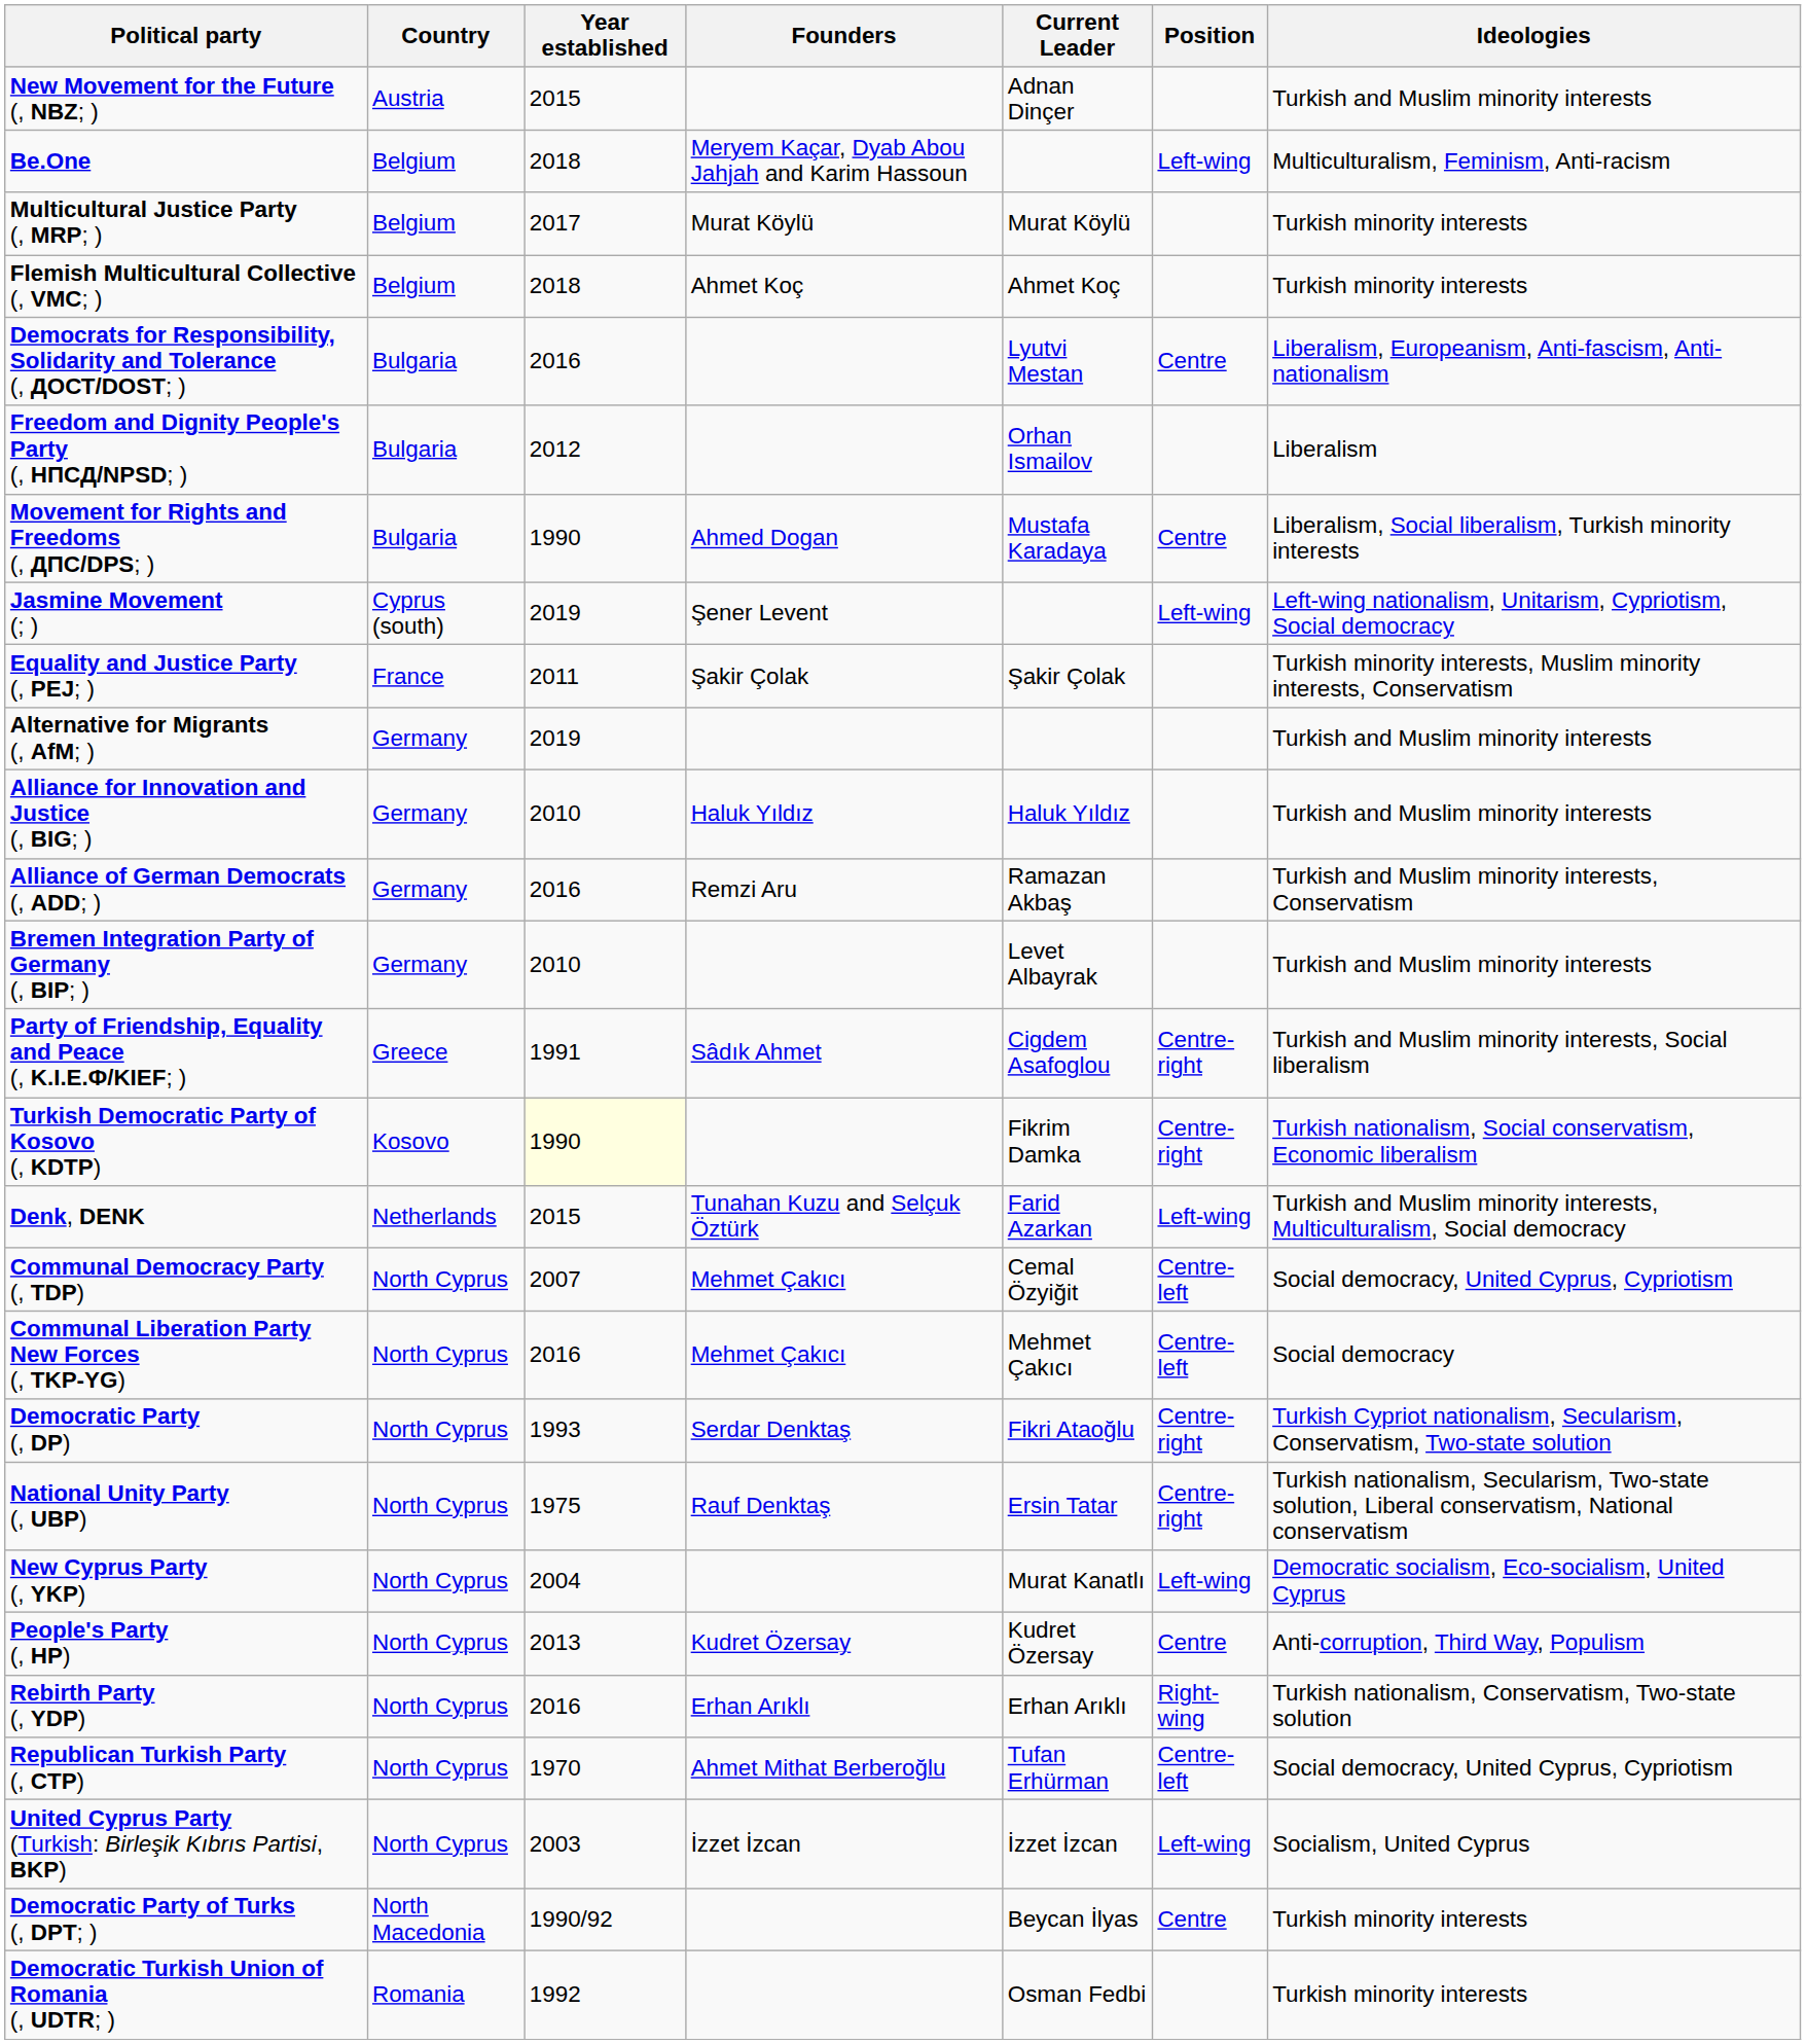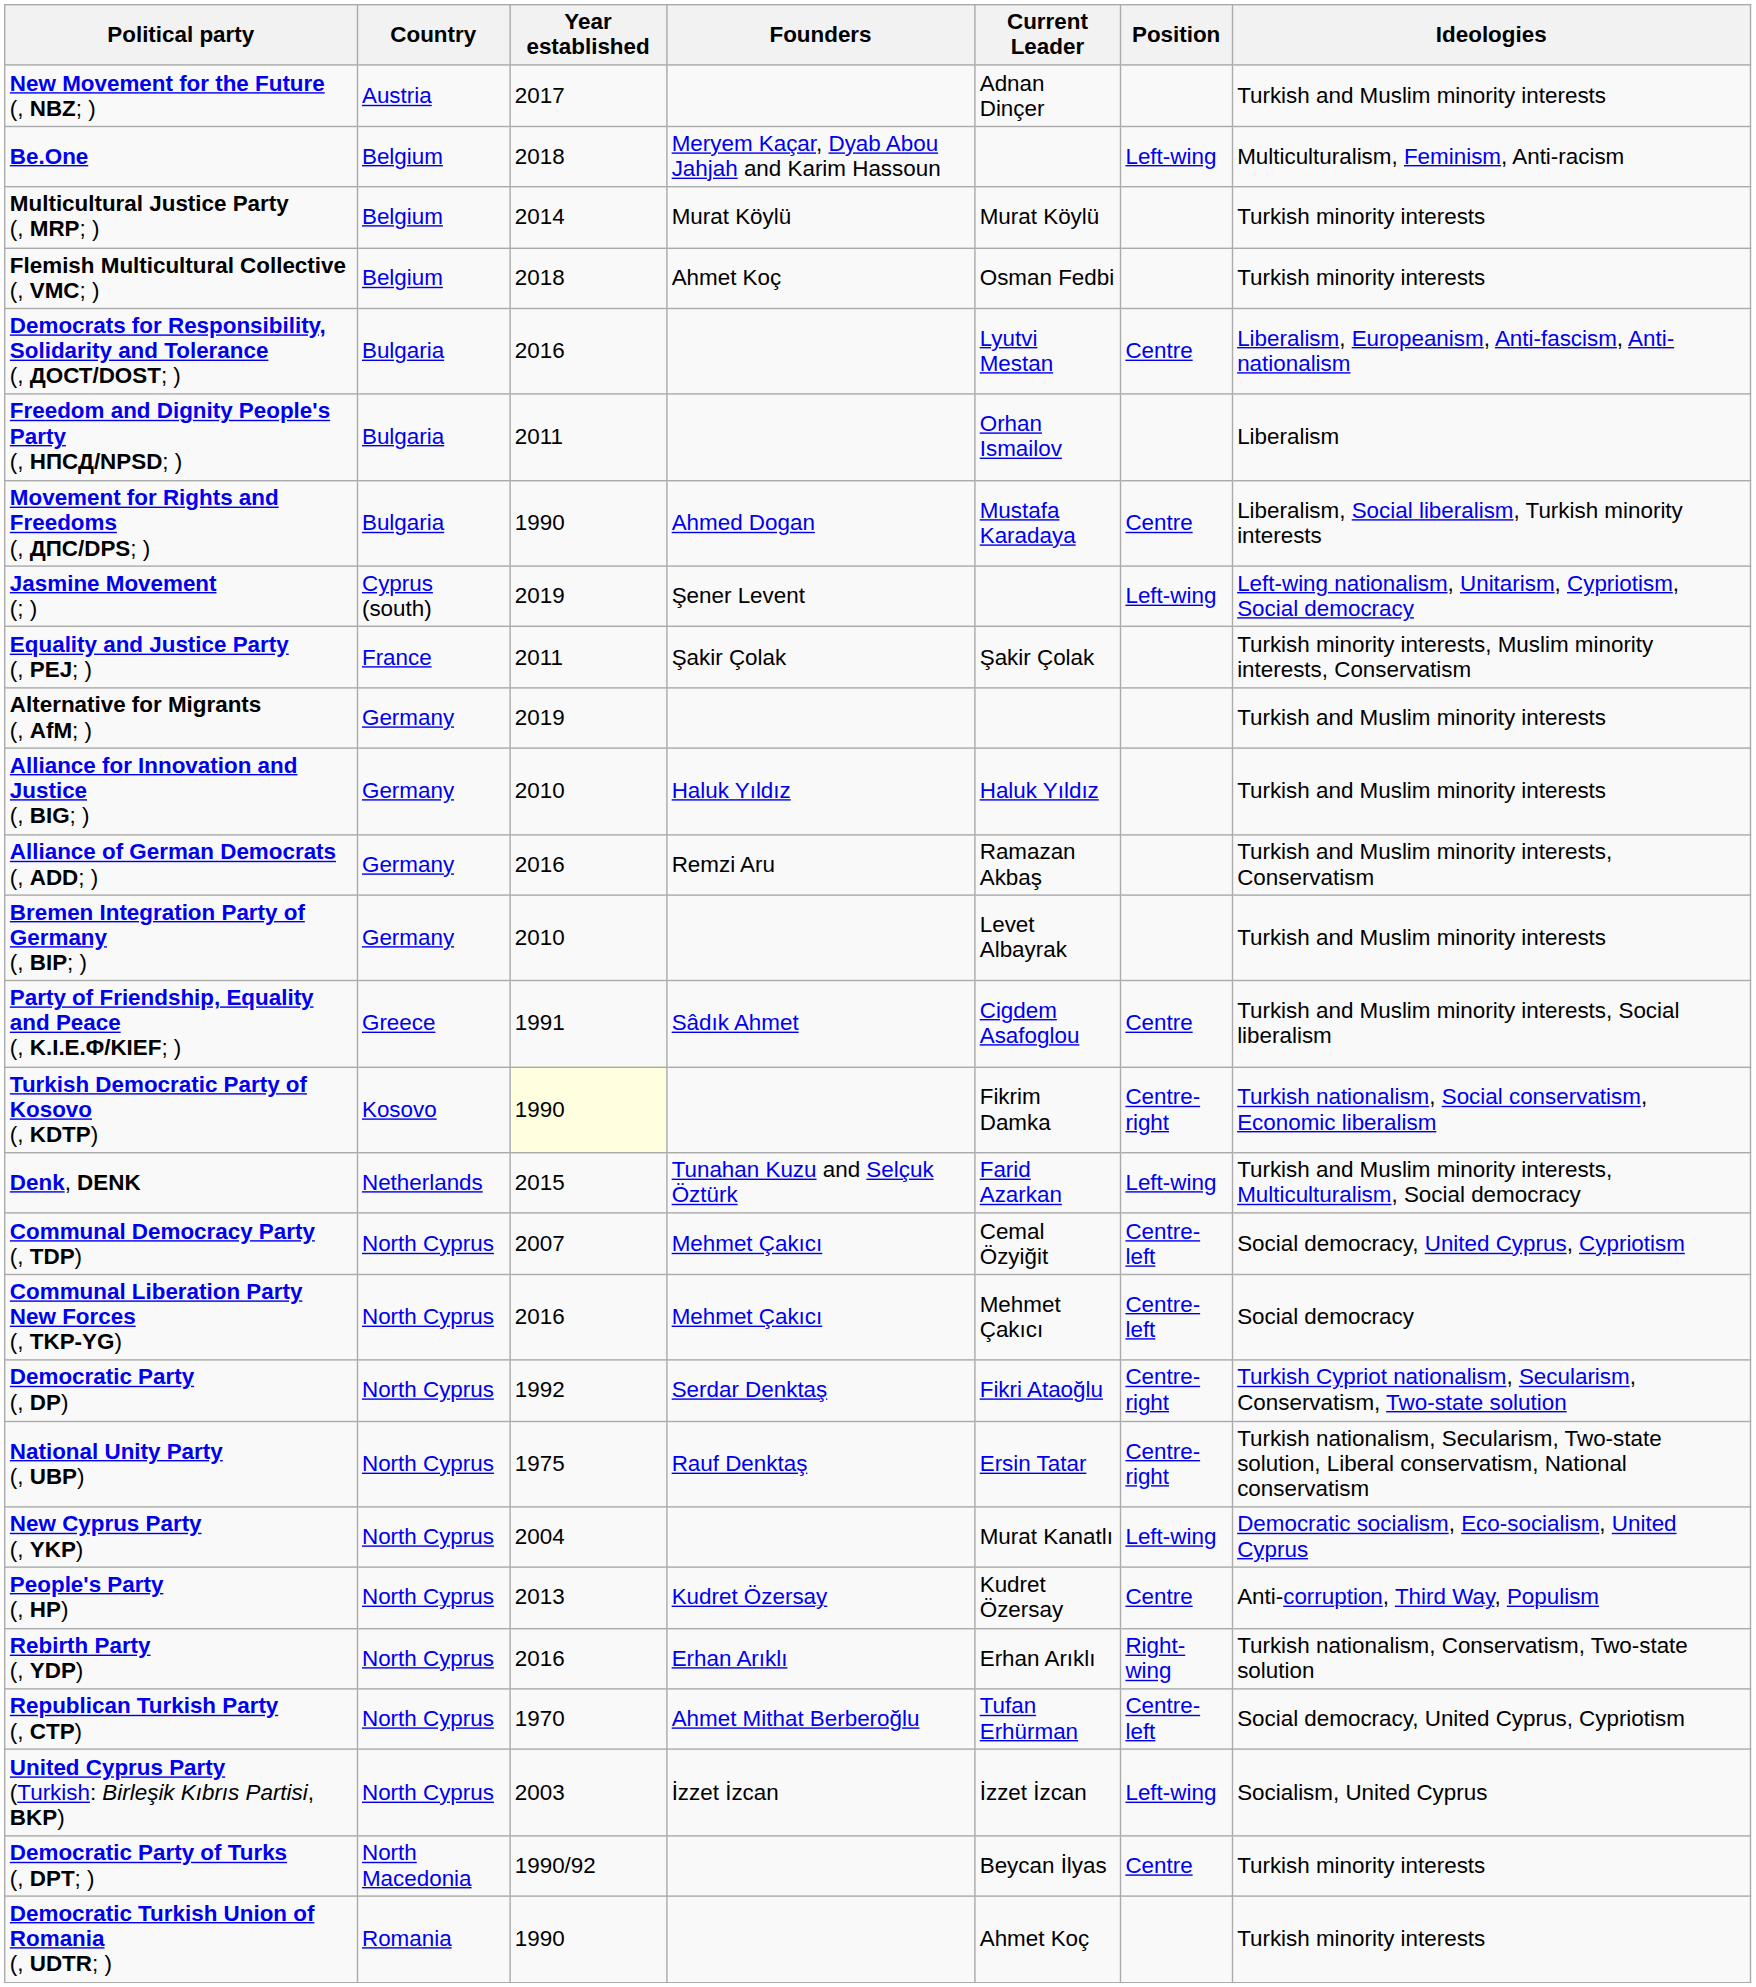 <table class="wikitable sortable">
 <tr>
 <th>Political party</th>
 <th>Country</th>
 <th>Year established</th>
 <th>Founders</th>
 <th>Current Leader</th>
 <th>Position</th>
 <th>Ideologies</th>
 </tr>
 <tr>
 <td><strong><a href='#'>New Movement for the Future</a></strong> <br> (, <strong>NBZ</strong>; )</td>
 <td><a href='#'>Austria</a></td>
-<td>2015</td>
+<td>2017</td>
 <td></td>
 <td>Adnan Dinçer</td>
 <td></td>
 <td>Turkish and Muslim minority interests</td>
 </tr>
 <tr>
 <td><strong><a href='#'>Be.One</a></strong></td>
 <td><a href='#'>Belgium</a></td>
 <td>2018</td>
 <td><a href='#'>Meryem Kaçar</a>, <a href='#'>Dyab Abou Jahjah</a> and Karim Hassoun</td>
 <td></td>
 <td><a href='#'>Left-wing</a></td>
 <td>Multiculturalism, <a href='#'>Feminism</a>, Anti-racism</td>
 </tr>
 <tr>
 <td><strong>Multicultural Justice Party</strong> <br> (, <strong>MRP</strong>; )</td>
 <td><a href='#'>Belgium</a></td>
-<td>2017</td>
+<td>2014</td>
 <td>Murat Köylü</td>
 <td>Murat Köylü</td>
 <td></td>
 <td>Turkish minority interests</td>
 </tr>
 <tr>
 <td><strong>Flemish Multicultural Collective</strong> <br> (, <strong>VMC</strong>; )</td>
 <td><a href='#'>Belgium</a></td>
 <td>2018</td>
 <td>Ahmet Koç</td>
-<td>Ahmet Koç</td>
+<td>Osman Fedbi</td>
 <td></td>
 <td>Turkish minority interests</td>
 </tr>
 <tr>
 <td><strong><a href='#'>Democrats for Responsibility, Solidarity and Tolerance</a></strong> <br> (, <strong>ДОСТ/DOST</strong>; )</td>
 <td><a href='#'>Bulgaria</a></td>
 <td>2016</td>
 <td></td>
 <td><a href='#'>Lyutvi Mestan</a></td>
 <td><a href='#'>Centre</a></td>
 <td><a href='#'>Liberalism</a>, <a href='#'>Europeanism</a>, <a href='#'>Anti-fascism</a>, <a href='#'>Anti-nationalism</a></td>
 </tr>
 <tr>
 <td><strong><a href='#'>Freedom and Dignity People's Party</a></strong> <br>  (, <strong>НПСД/NPSD</strong>; )</td>
 <td><a href='#'>Bulgaria</a></td>
-<td>2012</td>
+<td>2011</td>
 <td></td>
 <td><a href='#'>Orhan Ismailov</a></td>
 <td></td>
 <td>Liberalism</td>
 </tr>
 <tr>
 <td><strong><a href='#'>Movement for Rights and Freedoms</a></strong> <br>  (, <strong>ДПС/DPS</strong>; )</td>
 <td><a href='#'>Bulgaria</a></td>
 <td>1990</td>
 <td><a href='#'>Ahmed Dogan</a></td>
 <td><a href='#'>Mustafa Karadaya</a></td>
 <td><a href='#'>Centre</a></td>
 <td>Liberalism, <a href='#'>Social liberalism</a>, Turkish minority interests</td>
 </tr>
 <tr>
 <td><strong><a href='#'>Jasmine Movement</a></strong> <br> (; )</td>
 <td><a href='#'>Cyprus</a> (south)</td>
 <td>2019</td>
 <td>Şener Levent</td>
 <td></td>
 <td><a href='#'>Left-wing</a></td>
 <td><a href='#'>Left-wing nationalism</a>, <a href='#'>Unitarism</a>, <a href='#'>Cypriotism</a>, <a href='#'>Social democracy</a></td>
 </tr>
 <tr>
 <td><strong><a href='#'>Equality and Justice Party</a></strong> <br> (, <strong>PEJ</strong>; )</td>
 <td><a href='#'>France</a></td>
 <td>2011</td>
 <td>Şakir Çolak</td>
 <td>Şakir Çolak</td>
 <td></td>
 <td>Turkish minority interests, Muslim minority interests, Conservatism</td>
 </tr>
 <tr>
 <td><strong>Alternative for Migrants</strong> <br> (, <strong>AfM</strong>; )</td>
 <td><a href='#'>Germany</a></td>
 <td>2019</td>
 <td></td>
 <td></td>
 <td></td>
 <td>Turkish and Muslim minority interests</td>
 </tr>
 <tr>
 <td><strong><a href='#'>Alliance for Innovation and Justice</a></strong> <br> (, <strong>BIG</strong>; )</td>
 <td><a href='#'>Germany</a></td>
 <td>2010</td>
 <td><a href='#'>Haluk Yıldız</a></td>
 <td><a href='#'>Haluk Yıldız</a></td>
 <td></td>
 <td>Turkish and Muslim minority interests</td>
 </tr>
 <tr>
 <td><strong><a href='#'>Alliance of German Democrats</a></strong> <br> (, <strong>ADD</strong>; )</td>
 <td><a href='#'>Germany</a></td>
 <td>2016</td>
 <td>Remzi Aru</td>
 <td>Ramazan Akbaş</td>
 <td></td>
 <td>Turkish and Muslim minority interests, Conservatism</td>
 </tr>
 <tr>
 <td><strong><a href='#'>Bremen Integration Party of Germany</a></strong> <br> (, <strong>BIP</strong>; )</td>
 <td><a href='#'>Germany</a></td>
 <td>2010</td>
 <td></td>
 <td>Levet Albayrak</td>
 <td></td>
 <td>Turkish and Muslim minority interests</td>
 </tr>
 <tr>
 <td><strong><a href='#'>Party of Friendship, Equality and Peace</a></strong> <br>  (, <strong>Κ.Ι.Ε.Φ/KIEF</strong>; )</td>
 <td><a href='#'>Greece</a></td>
 <td>1991</td>
 <td><a href='#'>Sâdık Ahmet</a></td>
 <td><a href='#'>Cigdem Asafoglou</a></td>
-<td><a href='#'>Centre-right</a></td>
+<td><a href='#'>Centre</a></td>
 <td>Turkish and Muslim minority interests, Social liberalism</td>
 </tr>
 <tr>
 <td><strong><a href='#'>Turkish Democratic Party of Kosovo</a></strong> <br> (, <strong>KDTP</strong>)</td>
 <td><a href='#'>Kosovo</a></td>
 <td style="background: lightyellow;">1990</td>
 <td></td>
 <td>Fikrim Damka</td>
 <td><a href='#'>Centre-right</a></td>
 <td><a href='#'>Turkish nationalism</a>, <a href='#'>Social conservatism</a>, <a href='#'>Economic liberalism</a></td>
 </tr>
 <tr>
 <td><strong><a href='#'>Denk</a></strong>, <strong>DENK</strong></td>
 <td><a href='#'>Netherlands</a></td>
 <td>2015</td>
 <td><a href='#'>Tunahan Kuzu</a> and <a href='#'>Selçuk Öztürk</a></td>
 <td><a href='#'>Farid Azarkan</a></td>
 <td><a href='#'>Left-wing</a></td>
 <td>Turkish and Muslim minority interests, <a href='#'>Multiculturalism</a>, Social democracy</td>
 </tr>
 <tr>
 <td><strong><a href='#'>Communal Democracy Party</a></strong> <br> (, <strong>TDP</strong>)</td>
 <td><a href='#'>North Cyprus</a></td>
 <td>2007</td>
 <td><a href='#'>Mehmet Çakıcı</a></td>
 <td>Cemal Özyiğit</td>
 <td><a href='#'>Centre-left</a></td>
 <td>Social democracy, <a href='#'>United Cyprus</a>, <a href='#'>Cypriotism</a></td>
 </tr>
 <tr>
 <td><strong><a href='#'>Communal Liberation Party New Forces</a></strong> <br> (, <strong>TKP-YG</strong>)</td>
 <td><a href='#'>North Cyprus</a></td>
 <td>2016</td>
 <td><a href='#'>Mehmet Çakıcı</a></td>
 <td>Mehmet Çakıcı</td>
 <td><a href='#'>Centre-left</a></td>
 <td>Social democracy</td>
 </tr>
 <tr>
 <td><strong><a href='#'>Democratic Party</a></strong> <br> (, <strong>DP</strong>)</td>
 <td><a href='#'>North Cyprus</a></td>
-<td>1993</td>
+<td>1992</td>
 <td><a href='#'>Serdar Denktaş</a></td>
 <td><a href='#'>Fikri Ataoğlu</a></td>
 <td><a href='#'>Centre-right</a></td>
 <td><a href='#'>Turkish Cypriot nationalism</a>, <a href='#'>Secularism</a>, Conservatism, <a href='#'>Two-state solution</a></td>
 </tr>
 <tr>
 <td><strong><a href='#'>National Unity Party</a></strong> <br> (, <strong>UBP</strong>)</td>
 <td><a href='#'>North Cyprus</a></td>
 <td>1975</td>
 <td><a href='#'>Rauf Denktaş</a></td>
 <td><a href='#'>Ersin Tatar</a></td>
 <td><a href='#'>Centre-right</a></td>
 <td>Turkish nationalism, Secularism, Two-state solution, Liberal conservatism, National conservatism</td>
 </tr>
 <tr>
 <td><strong><a href='#'>New Cyprus Party</a></strong> <br> (, <strong>YKP</strong>)</td>
 <td><a href='#'>North Cyprus</a></td>
 <td>2004</td>
 <td></td>
 <td>Murat Kanatlı</td>
 <td><a href='#'>Left-wing</a></td>
 <td><a href='#'>Democratic socialism</a>, <a href='#'>Eco-socialism</a>, <a href='#'>United Cyprus</a></td>
 </tr>
 <tr>
 <td><strong><a href='#'>People's Party</a></strong> <br> (, <strong>HP</strong>)</td>
 <td><a href='#'>North Cyprus</a></td>
 <td>2013</td>
 <td><a href='#'>Kudret Özersay</a></td>
 <td>Kudret Özersay</td>
 <td><a href='#'>Centre</a></td>
 <td>Anti-<a href='#'>corruption</a>, <a href='#'>Third Way</a>, <a href='#'>Populism</a></td>
 </tr>
 <tr>
 <td><strong><a href='#'>Rebirth Party</a></strong> <br> (, <strong>YDP</strong>)</td>
 <td><a href='#'>North Cyprus</a></td>
 <td>2016</td>
 <td><a href='#'>Erhan Arıklı</a></td>
 <td>Erhan Arıklı</td>
 <td><a href='#'>Right-wing</a></td>
 <td>Turkish nationalism, Conservatism, Two-state solution</td>
 </tr>
 <tr>
 <td><strong><a href='#'>Republican Turkish Party</a></strong> <br>  (, <strong>CTP</strong>)</td>
 <td><a href='#'>North Cyprus</a></td>
 <td>1970</td>
 <td><a href='#'>Ahmet Mithat Berberoğlu</a></td>
 <td><a href='#'>Tufan Erhürman</a></td>
 <td><a href='#'>Centre-left</a></td>
 <td>Social democracy, United Cyprus, Cypriotism</td>
 </tr>
 <tr>
 <td><strong><a href='#'>United Cyprus Party</a></strong> <br> (<a href='#'>Turkish</a>: <em>Birleşik Kıbrıs Partisi</em>, <strong>BKP</strong>)</td>
 <td><a href='#'>North Cyprus</a></td>
 <td>2003</td>
 <td>İzzet İzcan</td>
 <td>İzzet İzcan</td>
 <td><a href='#'>Left-wing</a></td>
 <td>Socialism, United Cyprus</td>
 </tr>
 <tr>
 <td><strong><a href='#'>Democratic Party of Turks</a></strong> <br> (, <strong>DPT</strong>; )</td>
 <td><a href='#'>North Macedonia</a></td>
 <td>1990/92</td>
 <td></td>
 <td>Beycan İlyas</td>
 <td><a href='#'>Centre</a></td>
 <td>Turkish minority interests</td>
 </tr>
 <tr>
 <td><strong><a href='#'>Democratic Turkish Union of Romania</a></strong> <br> (, <strong>UDTR</strong>; )</td>
 <td><a href='#'>Romania</a></td>
-<td>1992</td>
+<td>1990</td>
 <td></td>
-<td>Osman Fedbi</td>
+<td>Ahmet Koç</td>
 <td></td>
 <td>Turkish minority interests</td>
 </tr>
 <tr>
 </tr>
 </table>
